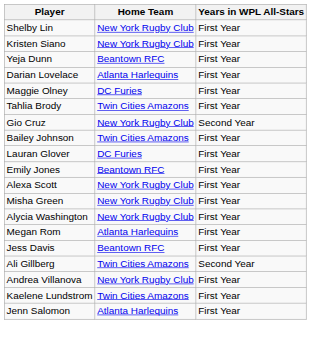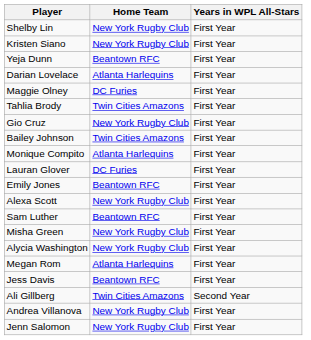 <table class="wikitable">
 <tr>
 <th>Player</th>
 <th>Home Team</th>
 <th>Years in WPL All-Stars</th>
 </tr>
 <tr>
 <td>Shelby Lin</td>
 <td><a href='#'>New York Rugby Club</a></td>
 <td>First Year</td>
 </tr>
 <tr>
 <td>Kristen Siano</td>
 <td><a href='#'>New York Rugby Club</a></td>
 <td>First Year</td>
 </tr>
 <tr>
 <td>Yeja Dunn</td>
 <td><a href='#'>Beantown RFC</a></td>
 <td>First Year</td>
 </tr>
 <tr>
 <td>Darian Lovelace</td>
 <td><a href='#'>Atlanta Harlequins</a></td>
 <td>First Year</td>
 </tr>
 <tr>
 <td>Maggie Olney</td>
 <td><a href='#'>DC Furies</a></td>
 <td>First Year</td>
 </tr>
 <tr>
 <td>Tahlia Brody</td>
 <td><a href='#'>Twin Cities Amazons</a></td>
 <td>First Year</td>
 </tr>
 <tr>
 <td>Gio Cruz</td>
 <td><a href='#'>New York Rugby Club</a></td>
-<td>Second Year</td>
+<td>First Year</td>
 </tr>
 <tr>
 <td>Bailey Johnson</td>
 <td><a href='#'>Twin Cities Amazons</a></td>
+<td>First Year</td>
+</tr>
+<tr>
+<td>Monique Compito</td>
+<td><a href='#'>Atlanta Harlequins</a></td>
 <td>First Year</td>
 </tr>
 <tr>
 <td>Lauran Glover</td>
 <td><a href='#'>DC Furies</a></td>
 <td>First Year</td>
 </tr>
 <tr>
 <td>Emily Jones</td>
 <td><a href='#'>Beantown RFC</a></td>
 <td>First Year</td>
 </tr>
 <tr>
 <td>Alexa Scott</td>
 <td><a href='#'>New York Rugby Club</a></td>
+<td>First Year</td>
+</tr>
+<tr>
+<td>Sam Luther</td>
+<td><a href='#'>Beantown RFC</a></td>
 <td>First Year</td>
 </tr>
 <tr>
 <td>Misha Green</td>
 <td><a href='#'>New York Rugby Club</a></td>
 <td>First Year</td>
 </tr>
 <tr>
 <td>Alycia Washington</td>
 <td><a href='#'>New York Rugby Club</a></td>
 <td>First Year</td>
 </tr>
 <tr>
 <td>Megan Rom</td>
 <td><a href='#'>Atlanta Harlequins</a></td>
 <td>First Year</td>
 </tr>
 <tr>
 <td>Jess Davis</td>
 <td><a href='#'>Beantown RFC</a></td>
 <td>First Year</td>
 </tr>
 <tr>
 <td>Ali Gillberg</td>
 <td><a href='#'>Twin Cities Amazons</a></td>
 <td>Second Year</td>
 </tr>
 <tr>
 <td>Andrea Villanova</td>
 <td><a href='#'>New York Rugby Club</a></td>
 <td>First Year</td>
 </tr>
 <tr>
-<td>Kaelene Lundstrom</td>
-<td><a href='#'>Twin Cities Amazons</a></td>
-<td>First Year</td>
-</tr>
-<tr>
 <td>Jenn Salomon</td>
-<td><a href='#'>Atlanta Harlequins</a></td>
+<td><a href='#'>New York Rugby Club</a></td>
 <td>First Year</td>
 </tr>
 </table>
